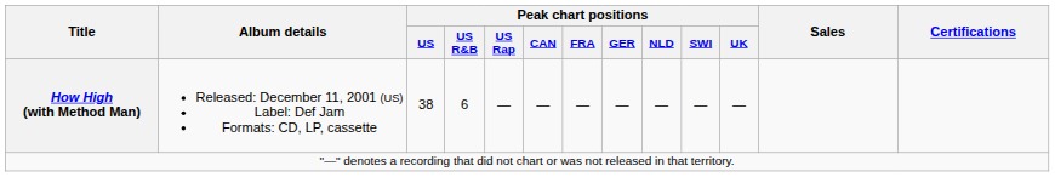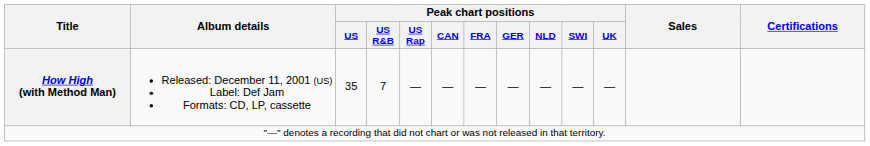 <table class="wikitable plainrowheaders" style="text-align:center;">
 <tr>
 <th scope="col" rowspan="2" style="width:13em;">Title</th>
 <th scope="col" rowspan="2" style="width:20em;">Album details</th>
 <th scope="col" colspan="9">Peak chart positions</th>
 <th scope="col" rowspan="2" style="width:12em;">Sales</th>
 <th scope="col" rowspan="2" style="width:12em;"><a href='#'>Certifications</a></th>
 </tr>
 <tr>
 <th scope="col" style="width:3em;font-size:90%;"><a href='#'>US</a></th>
 <th scope="col" style="width:3em;font-size:90%;"><a href='#'>US<br>R&B</a></th>
 <th scope="col" style="width:3em;font-size:90%;"><a href='#'>US<br>Rap</a></th>
 <th scope="col" style="width:3em;font-size:90%;"><a href='#'>CAN</a></th>
 <th scope="col" style="width:3em;font-size:90%;"><a href='#'>FRA</a></th>
 <th scope="col" style="width:3em;font-size:90%;"><a href='#'>GER</a></th>
 <th scope="col" style="width:3em;font-size:90%;"><a href='#'>NLD</a></th>
 <th scope="col" style="width:3em;font-size:90%;"><a href='#'>SWI</a></th>
 <th scope="col" style="width:3em;font-size:90%;"><a href='#'>UK</a></th>
 </tr>
 <tr>
 <th scope="row"><em><a href='#'>How High</a></em><br><span>(with Method Man)</span></th>
 <td><br><ul><li>Released: December 11, 2001 <small>(US)</small></li><li>Label: Def Jam</li><li>Formats: CD, LP, cassette</li></ul></td>
-<td>38</td>
-<td>6</td>
+<td>35</td>
+<td>7</td>
 <td>—</td>
 <td>—</td>
 <td>—</td>
 <td>—</td>
 <td>—</td>
 <td>—</td>
 <td>—</td>
 <td></td>
 <td></td>
 </tr>
 <tr>
 <td colspan="14" style="font-size:90%">"—" denotes a recording that did not chart or was not released in that territory.</td>
 </tr>
 </table>
